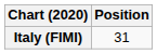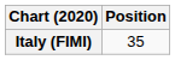 <table class="wikitable plainrowheaders" style="text-align:center;">
 <tr>
 <th>Chart (2020)</th>
 <th>Position</th>
 </tr>
 <tr>
 <th scope="row">Italy (FIMI)</th>
-<td>31</td>
+<td>35</td>
 </tr>
 </table>
